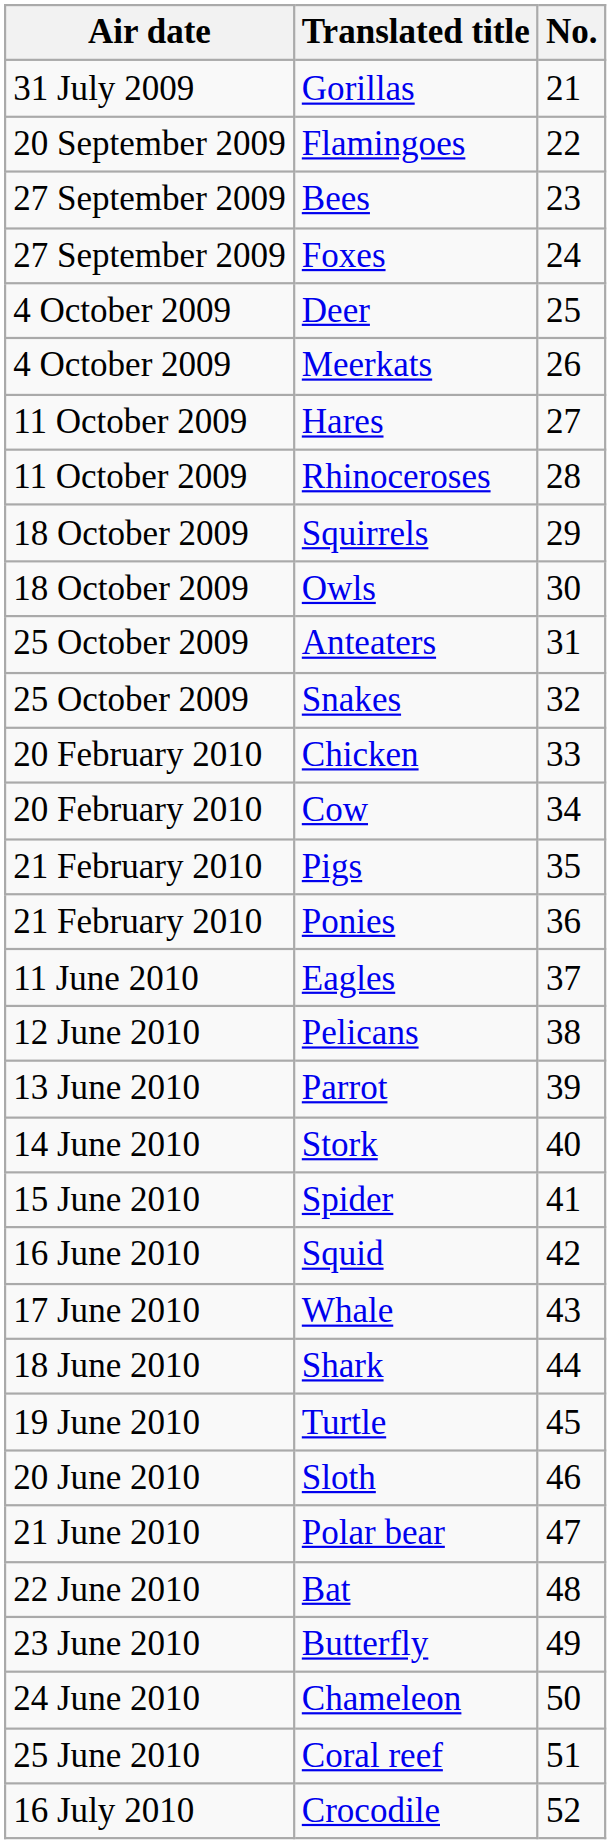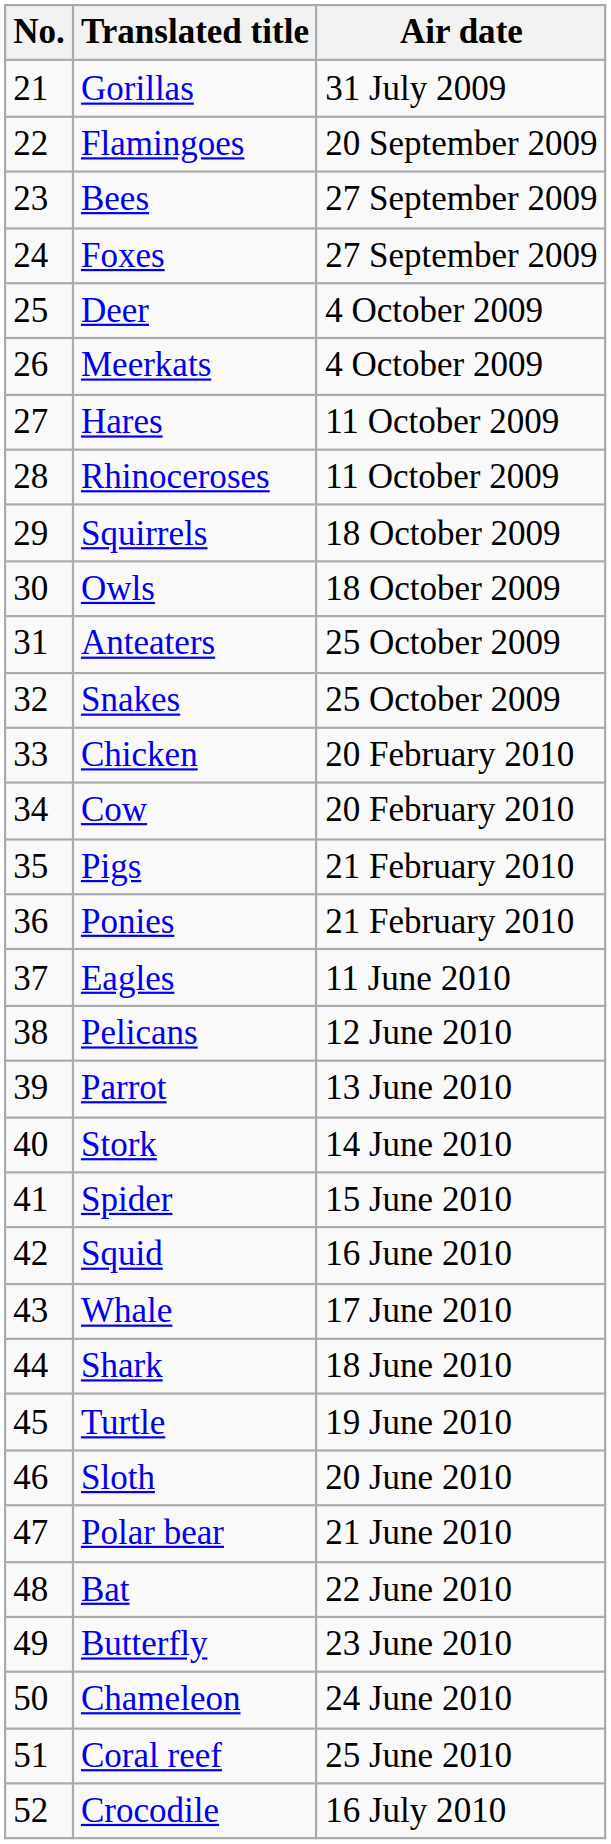 <table class="wikitable">
 <tr>
+<th>No.</th>
+<th>Translated title</th>
 <th>Air date</th>
-<th>Translated title</th>
-<th>No.</th>
 </tr>
 <tr>
+<td>21</td>
+<td><a href='#'>Gorillas</a></td>
 <td>31 July 2009</td>
-<td><a href='#'>Gorillas</a></td>
-<td>21</td>
 </tr>
 <tr>
+<td>22</td>
+<td><a href='#'>Flamingoes</a></td>
 <td>20 September 2009</td>
-<td><a href='#'>Flamingoes</a></td>
-<td>22</td>
 </tr>
 <tr>
+<td>23</td>
+<td><a href='#'>Bees</a></td>
 <td>27 September 2009</td>
-<td><a href='#'>Bees</a></td>
-<td>23</td>
 </tr>
 <tr>
+<td>24</td>
+<td><a href='#'>Foxes</a></td>
 <td>27 September 2009</td>
-<td><a href='#'>Foxes</a></td>
-<td>24</td>
 </tr>
 <tr>
+<td>25</td>
+<td><a href='#'>Deer</a></td>
 <td>4 October 2009</td>
-<td><a href='#'>Deer</a></td>
-<td>25</td>
 </tr>
 <tr>
+<td>26</td>
+<td><a href='#'>Meerkats</a></td>
 <td>4 October 2009</td>
-<td><a href='#'>Meerkats</a></td>
-<td>26</td>
 </tr>
 <tr>
+<td>27</td>
+<td><a href='#'>Hares</a></td>
 <td>11 October 2009</td>
-<td><a href='#'>Hares</a></td>
-<td>27</td>
 </tr>
 <tr>
+<td>28</td>
+<td><a href='#'>Rhinoceroses</a></td>
 <td>11 October 2009</td>
-<td><a href='#'>Rhinoceroses</a></td>
-<td>28</td>
 </tr>
 <tr>
+<td>29</td>
+<td><a href='#'>Squirrels</a></td>
 <td>18 October 2009</td>
-<td><a href='#'>Squirrels</a></td>
-<td>29</td>
 </tr>
 <tr>
+<td>30</td>
+<td><a href='#'>Owls</a></td>
 <td>18 October 2009</td>
-<td><a href='#'>Owls</a></td>
-<td>30</td>
 </tr>
 <tr>
+<td>31</td>
+<td><a href='#'>Anteaters</a></td>
 <td>25 October 2009</td>
-<td><a href='#'>Anteaters</a></td>
-<td>31</td>
 </tr>
 <tr>
+<td>32</td>
+<td><a href='#'>Snakes</a></td>
 <td>25 October 2009</td>
-<td><a href='#'>Snakes</a></td>
-<td>32</td>
 </tr>
 <tr>
+<td>33</td>
+<td><a href='#'>Chicken</a></td>
 <td>20 February 2010</td>
-<td><a href='#'>Chicken</a></td>
-<td>33</td>
 </tr>
 <tr>
+<td>34</td>
+<td><a href='#'>Cow</a></td>
 <td>20 February 2010</td>
-<td><a href='#'>Cow</a></td>
-<td>34</td>
 </tr>
 <tr>
+<td>35</td>
+<td><a href='#'>Pigs</a></td>
 <td>21 February 2010</td>
-<td><a href='#'>Pigs</a></td>
-<td>35</td>
 </tr>
 <tr>
+<td>36</td>
+<td><a href='#'>Ponies</a></td>
 <td>21 February 2010</td>
-<td><a href='#'>Ponies</a></td>
-<td>36</td>
 </tr>
 <tr>
+<td>37</td>
+<td><a href='#'>Eagles</a></td>
 <td>11 June 2010</td>
-<td><a href='#'>Eagles</a></td>
-<td>37</td>
 </tr>
 <tr>
+<td>38</td>
+<td><a href='#'>Pelicans</a></td>
 <td>12 June 2010</td>
-<td><a href='#'>Pelicans</a></td>
-<td>38</td>
 </tr>
 <tr>
+<td>39</td>
+<td><a href='#'>Parrot</a></td>
 <td>13 June 2010</td>
-<td><a href='#'>Parrot</a></td>
-<td>39</td>
 </tr>
 <tr>
+<td>40</td>
+<td><a href='#'>Stork</a></td>
 <td>14 June 2010</td>
-<td><a href='#'>Stork</a></td>
-<td>40</td>
 </tr>
 <tr>
+<td>41</td>
+<td><a href='#'>Spider</a></td>
 <td>15 June 2010</td>
-<td><a href='#'>Spider</a></td>
-<td>41</td>
 </tr>
 <tr>
+<td>42</td>
+<td><a href='#'>Squid</a></td>
 <td>16 June 2010</td>
-<td><a href='#'>Squid</a></td>
-<td>42</td>
 </tr>
 <tr>
+<td>43</td>
+<td><a href='#'>Whale</a></td>
 <td>17 June 2010</td>
-<td><a href='#'>Whale</a></td>
-<td>43</td>
 </tr>
 <tr>
+<td>44</td>
+<td><a href='#'>Shark</a></td>
 <td>18 June 2010</td>
-<td><a href='#'>Shark</a></td>
-<td>44</td>
 </tr>
 <tr>
+<td>45</td>
+<td><a href='#'>Turtle</a></td>
 <td>19 June 2010</td>
-<td><a href='#'>Turtle</a></td>
-<td>45</td>
 </tr>
 <tr>
+<td>46</td>
+<td><a href='#'>Sloth</a></td>
 <td>20 June 2010</td>
-<td><a href='#'>Sloth</a></td>
-<td>46</td>
 </tr>
 <tr>
+<td>47</td>
+<td><a href='#'>Polar bear</a></td>
 <td>21 June 2010</td>
-<td><a href='#'>Polar bear</a></td>
-<td>47</td>
 </tr>
 <tr>
+<td>48</td>
+<td><a href='#'>Bat</a></td>
 <td>22 June 2010</td>
-<td><a href='#'>Bat</a></td>
-<td>48</td>
 </tr>
 <tr>
+<td>49</td>
+<td><a href='#'>Butterfly</a></td>
 <td>23 June 2010</td>
-<td><a href='#'>Butterfly</a></td>
-<td>49</td>
 </tr>
 <tr>
+<td>50</td>
+<td><a href='#'>Chameleon</a></td>
 <td>24 June 2010</td>
-<td><a href='#'>Chameleon</a></td>
-<td>50</td>
 </tr>
 <tr>
+<td>51</td>
+<td><a href='#'>Coral reef</a></td>
 <td>25 June 2010</td>
-<td><a href='#'>Coral reef</a></td>
-<td>51</td>
 </tr>
 <tr>
+<td>52</td>
+<td><a href='#'>Crocodile</a></td>
 <td>16 July 2010</td>
-<td><a href='#'>Crocodile</a></td>
-<td>52</td>
 </tr>
 </table>
